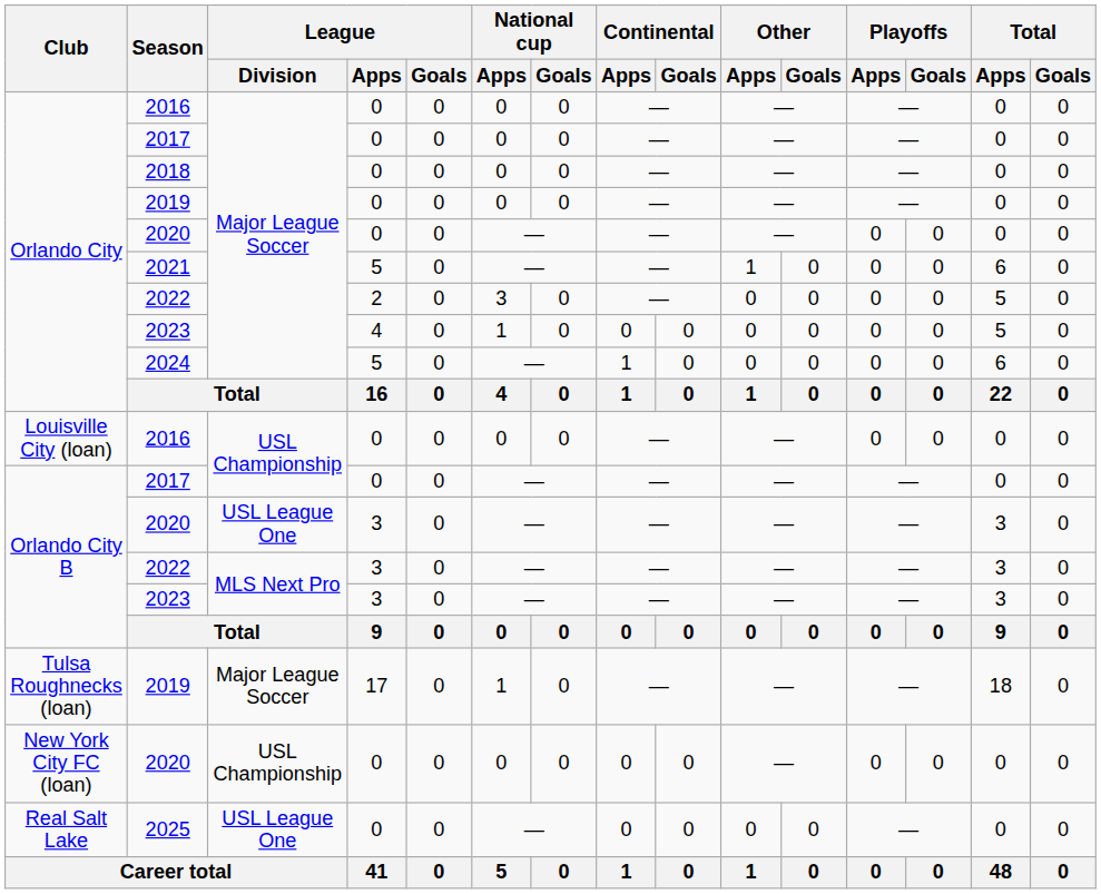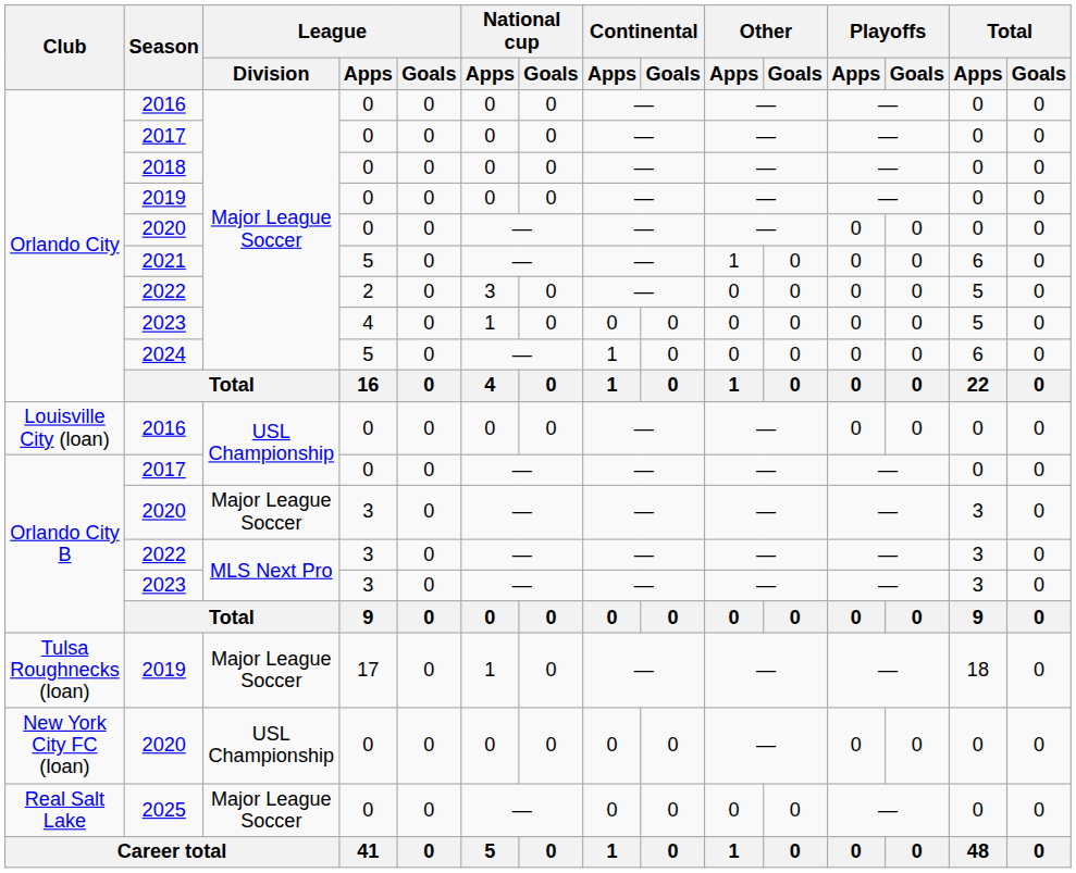 <table class="wikitable" style="text-align:center;">
 <tr>
 <th rowspan="2">Club</th>
 <th rowspan="2">Season</th>
 <th colspan="3">League</th>
 <th colspan="2">National cup</th>
 <th colspan="2">Continental</th>
 <th colspan="2">Other</th>
 <th colspan="2">Playoffs</th>
 <th colspan="2">Total</th>
 </tr>
 <tr>
 <th>Division</th>
 <th>Apps</th>
 <th>Goals</th>
 <th>Apps</th>
 <th>Goals</th>
 <th>Apps</th>
 <th>Goals</th>
 <th>Apps</th>
 <th>Goals</th>
 <th>Apps</th>
 <th>Goals</th>
 <th>Apps</th>
 <th>Goals</th>
 </tr>
 <tr>
 <td rowspan="10"><a href='#'>Orlando City</a></td>
 <td><a href='#'>2016</a></td>
 <td rowspan="9"><a href='#'>Major League Soccer</a></td>
 <td>0</td>
 <td>0</td>
 <td>0</td>
 <td>0</td>
 <td colspan="2">—</td>
 <td colspan="2">—</td>
 <td colspan="2">—</td>
 <td>0</td>
 <td>0</td>
 </tr>
 <tr>
 <td><a href='#'>2017</a></td>
 <td>0</td>
 <td>0</td>
 <td>0</td>
 <td>0</td>
 <td colspan="2">—</td>
 <td colspan="2">—</td>
 <td colspan="2">—</td>
 <td>0</td>
 <td>0</td>
 </tr>
 <tr>
 <td><a href='#'>2018</a></td>
 <td>0</td>
 <td>0</td>
 <td>0</td>
 <td>0</td>
 <td colspan="2">—</td>
 <td colspan="2">—</td>
 <td colspan="2">—</td>
 <td>0</td>
 <td>0</td>
 </tr>
 <tr>
 <td><a href='#'>2019</a></td>
 <td>0</td>
 <td>0</td>
 <td>0</td>
 <td>0</td>
 <td colspan="2">—</td>
 <td colspan="2">—</td>
 <td colspan="2">—</td>
 <td>0</td>
 <td>0</td>
 </tr>
 <tr>
 <td><a href='#'>2020</a></td>
 <td>0</td>
 <td>0</td>
 <td colspan="2">—</td>
 <td colspan="2">—</td>
 <td colspan="2">—</td>
 <td>0</td>
 <td>0</td>
 <td>0</td>
 <td>0</td>
 </tr>
 <tr>
 <td><a href='#'>2021</a></td>
 <td>5</td>
 <td>0</td>
 <td colspan="2">—</td>
 <td colspan="2">—</td>
 <td>1</td>
 <td>0</td>
 <td>0</td>
 <td>0</td>
 <td>6</td>
 <td>0</td>
 </tr>
 <tr>
 <td><a href='#'>2022</a></td>
 <td>2</td>
 <td>0</td>
 <td>3</td>
 <td>0</td>
 <td colspan="2">—</td>
 <td>0</td>
 <td>0</td>
 <td>0</td>
 <td>0</td>
 <td>5</td>
 <td>0</td>
 </tr>
 <tr>
 <td><a href='#'>2023</a></td>
 <td>4</td>
 <td>0</td>
 <td>1</td>
 <td>0</td>
 <td>0</td>
 <td>0</td>
 <td>0</td>
 <td>0</td>
 <td>0</td>
 <td>0</td>
 <td>5</td>
 <td>0</td>
 </tr>
 <tr>
 <td><a href='#'>2024</a></td>
 <td>5</td>
 <td>0</td>
 <td colspan="2">—</td>
 <td>1</td>
 <td>0</td>
 <td>0</td>
 <td>0</td>
 <td>0</td>
 <td>0</td>
 <td>6</td>
 <td>0</td>
 </tr>
 <tr>
 <th colspan="2">Total</th>
 <th>16</th>
 <th>0</th>
 <th>4</th>
 <th>0</th>
 <th>1</th>
 <th>0</th>
 <th>1</th>
 <th>0</th>
 <th>0</th>
 <th>0</th>
 <th>22</th>
 <th>0</th>
 </tr>
 <tr>
 <td><a href='#'>Louisville City</a> (loan)</td>
 <td><a href='#'>2016</a></td>
 <td rowspan="2"><a href='#'>USL Championship</a></td>
 <td>0</td>
 <td>0</td>
 <td>0</td>
 <td>0</td>
 <td colspan="2">—</td>
 <td colspan="2">—</td>
 <td>0</td>
 <td>0</td>
 <td>0</td>
 <td>0</td>
 </tr>
 <tr>
 <td rowspan="5"><a href='#'>Orlando City B</a></td>
 <td><a href='#'>2017</a></td>
 <td>0</td>
 <td>0</td>
 <td colspan="2">—</td>
 <td colspan="2">—</td>
 <td colspan="2">—</td>
 <td colspan="2">—</td>
 <td>0</td>
 <td>0</td>
 </tr>
 <tr>
 <td><a href='#'>2020</a></td>
-<td><a href='#'>USL League One</a></td>
+<td>Major League Soccer</td>
 <td>3</td>
 <td>0</td>
 <td colspan="2">—</td>
 <td colspan="2">—</td>
 <td colspan="2">—</td>
 <td colspan="2">—</td>
 <td>3</td>
 <td>0</td>
 </tr>
 <tr>
 <td><a href='#'>2022</a></td>
 <td rowspan="2"><a href='#'>MLS Next Pro</a></td>
 <td>3</td>
 <td>0</td>
 <td colspan="2">—</td>
 <td colspan="2">—</td>
 <td colspan="2">—</td>
 <td colspan="2">—</td>
 <td>3</td>
 <td>0</td>
 </tr>
 <tr>
 <td><a href='#'>2023</a></td>
 <td>3</td>
 <td>0</td>
 <td colspan="2">—</td>
 <td colspan="2">—</td>
 <td colspan="2">—</td>
 <td colspan="2">—</td>
 <td>3</td>
 <td>0</td>
 </tr>
 <tr>
 <th colspan="2">Total</th>
 <th>9</th>
 <th>0</th>
 <th>0</th>
 <th>0</th>
 <th>0</th>
 <th>0</th>
 <th>0</th>
 <th>0</th>
 <th>0</th>
 <th>0</th>
 <th>9</th>
 <th>0</th>
 </tr>
 <tr>
 <td><a href='#'>Tulsa Roughnecks</a> (loan)</td>
 <td><a href='#'>2019</a></td>
 <td>Major League Soccer</td>
 <td>17</td>
 <td>0</td>
 <td>1</td>
 <td>0</td>
 <td colspan="2">—</td>
 <td colspan="2">—</td>
 <td colspan="2">—</td>
 <td>18</td>
 <td>0</td>
 </tr>
 <tr>
 <td><a href='#'>New York City FC</a> (loan)</td>
 <td><a href='#'>2020</a></td>
 <td>USL Championship</td>
 <td>0</td>
 <td>0</td>
 <td>0</td>
 <td>0</td>
 <td>0</td>
 <td>0</td>
 <td colspan="2">—</td>
 <td>0</td>
 <td>0</td>
 <td>0</td>
 <td>0</td>
 </tr>
 <tr>
 <td><a href='#'>Real Salt Lake</a></td>
 <td><a href='#'>2025</a></td>
-<td><a href='#'>USL League One</a></td>
+<td>Major League Soccer</td>
 <td>0</td>
 <td>0</td>
 <td colspan="2">—</td>
 <td>0</td>
 <td>0</td>
 <td>0</td>
 <td>0</td>
 <td colspan="2">—</td>
 <td>0</td>
 <td>0</td>
 </tr>
 <tr>
 <th colspan="3">Career total</th>
 <th>41</th>
 <th>0</th>
 <th>5</th>
 <th>0</th>
 <th>1</th>
 <th>0</th>
 <th>1</th>
 <th>0</th>
 <th>0</th>
 <th>0</th>
 <th>48</th>
 <th>0</th>
 </tr>
 </table>
